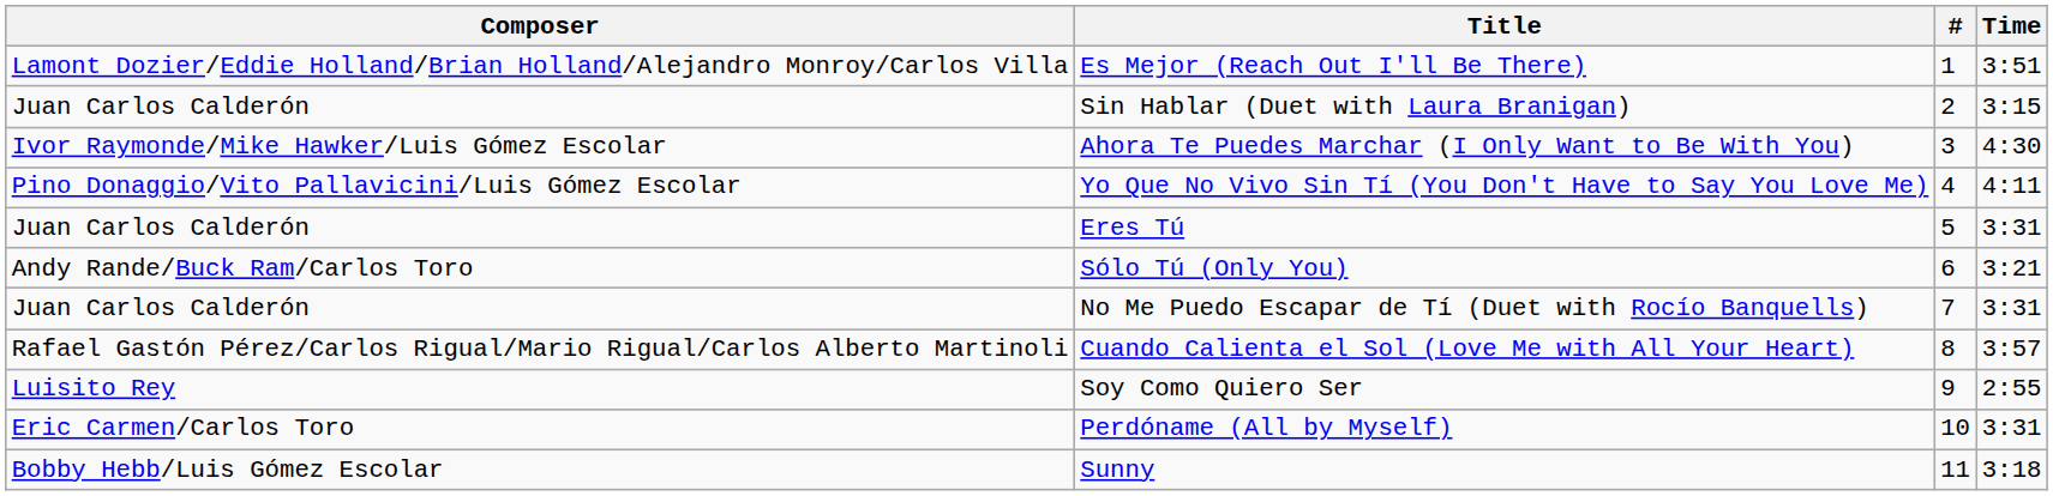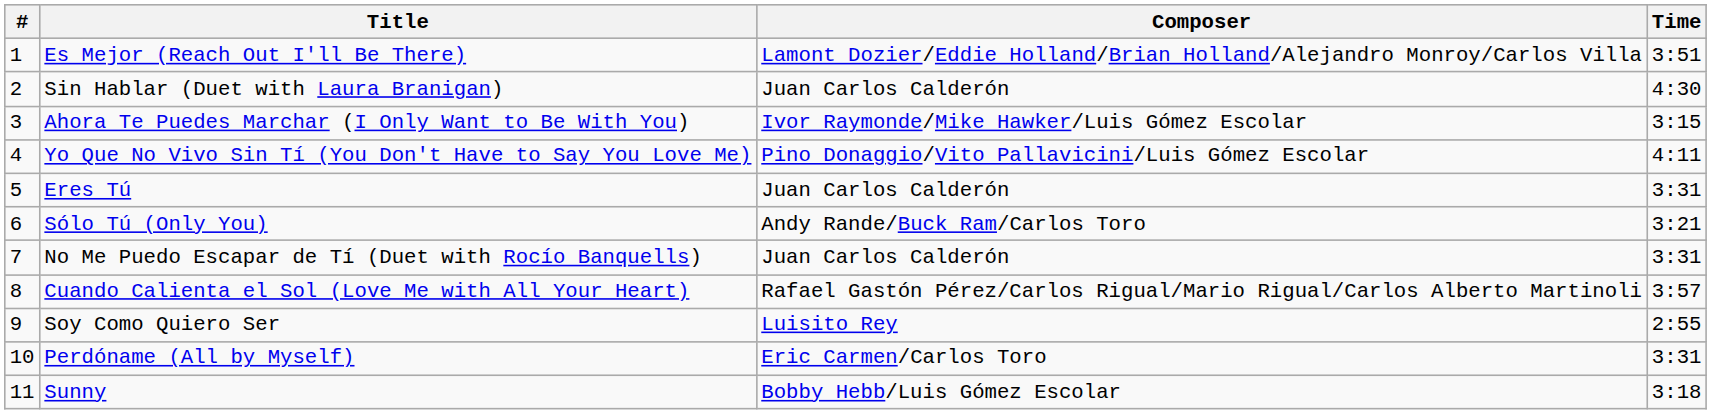 <table class="wikitable">
 <tr>
+<th>#</th>
+<th>Title</th>
 <th>Composer</th>
-<th>Title</th>
-<th>#</th>
 <th>Time</th>
 </tr>
 <tr>
+<td>1</td>
+<td><a href='#'>Es Mejor (Reach Out I'll Be There)</a></td>
 <td><a href='#'>Lamont Dozier</a>/<a href='#'>Eddie Holland</a>/<a href='#'>Brian Holland</a>/Alejandro Monroy/Carlos Villa</td>
-<td><a href='#'>Es Mejor (Reach Out I'll Be There)</a></td>
-<td>1</td>
 <td>3:51</td>
 </tr>
 <tr>
+<td>2</td>
+<td>Sin Hablar (Duet with <a href='#'>Laura Branigan</a>)</td>
 <td>Juan Carlos Calderón</td>
-<td>Sin Hablar (Duet with <a href='#'>Laura Branigan</a>)</td>
-<td>2</td>
+<td>4:30</td>
+</tr>
+<tr>
+<td>3</td>
+<td><a href='#'>Ahora Te Puedes Marchar</a> (<a href='#'>I Only Want to Be With You</a>)</td>
+<td><a href='#'>Ivor Raymonde</a>/<a href='#'>Mike Hawker</a>/Luis Gómez Escolar</td>
 <td>3:15</td>
 </tr>
 <tr>
-<td><a href='#'>Ivor Raymonde</a>/<a href='#'>Mike Hawker</a>/Luis Gómez Escolar</td>
-<td><a href='#'>Ahora Te Puedes Marchar</a> (<a href='#'>I Only Want to Be With You</a>)</td>
-<td>3</td>
-<td>4:30</td>
-</tr>
-<tr>
+<td>4</td>
+<td><a href='#'>Yo Que No Vivo Sin Tí (You Don't Have to Say You Love Me)</a></td>
 <td><a href='#'>Pino Donaggio</a>/<a href='#'>Vito Pallavicini</a>/Luis Gómez Escolar</td>
-<td><a href='#'>Yo Que No Vivo Sin Tí (You Don't Have to Say You Love Me)</a></td>
-<td>4</td>
 <td>4:11</td>
 </tr>
 <tr>
+<td>5</td>
+<td><a href='#'>Eres Tú</a></td>
 <td>Juan Carlos Calderón</td>
-<td><a href='#'>Eres Tú</a></td>
-<td>5</td>
 <td>3:31</td>
 </tr>
 <tr>
+<td>6</td>
+<td><a href='#'>Sólo Tú (Only You)</a></td>
 <td>Andy Rande/<a href='#'>Buck Ram</a>/Carlos Toro</td>
-<td><a href='#'>Sólo Tú (Only You)</a></td>
-<td>6</td>
 <td>3:21</td>
 </tr>
 <tr>
+<td>7</td>
+<td>No Me Puedo Escapar de Tí (Duet with <a href='#'>Rocío Banquells</a>)</td>
 <td>Juan Carlos Calderón</td>
-<td>No Me Puedo Escapar de Tí (Duet with <a href='#'>Rocío Banquells</a>)</td>
-<td>7</td>
 <td>3:31</td>
 </tr>
 <tr>
+<td>8</td>
+<td><a href='#'>Cuando Calienta el Sol (Love Me with All Your Heart)</a></td>
 <td>Rafael Gastón Pérez/Carlos Rigual/Mario Rigual/Carlos Alberto Martinoli</td>
-<td><a href='#'>Cuando Calienta el Sol (Love Me with All Your Heart)</a></td>
-<td>8</td>
 <td>3:57</td>
 </tr>
 <tr>
+<td>9</td>
+<td>Soy Como Quiero Ser</td>
 <td><a href='#'>Luisito Rey</a></td>
-<td>Soy Como Quiero Ser</td>
-<td>9</td>
 <td>2:55</td>
 </tr>
 <tr>
+<td>10</td>
+<td><a href='#'>Perdóname (All by Myself)</a></td>
 <td><a href='#'>Eric Carmen</a>/Carlos Toro</td>
-<td><a href='#'>Perdóname (All by Myself)</a></td>
-<td>10</td>
 <td>3:31</td>
 </tr>
 <tr>
+<td>11</td>
+<td><a href='#'>Sunny</a></td>
 <td><a href='#'>Bobby Hebb</a>/Luis Gómez Escolar</td>
-<td><a href='#'>Sunny</a></td>
-<td>11</td>
 <td>3:18</td>
 </tr>
 </table>
